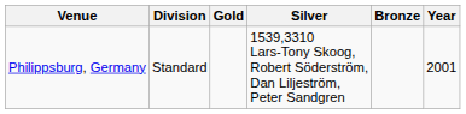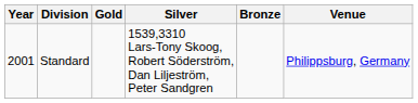 <table class="wikitable sortable" style="text-align: left;">
 <tr>
-<th>Venue</th>
+<th>Year</th>
 <th>Division</th>
 <th> Gold</th>
 <th> Silver</th>
 <th> Bronze</th>
-<th>Year</th>
+<th>Venue</th>
 </tr>
 <tr>
-<td><a href='#'>Philippsburg</a>, <a href='#'>Germany</a></td>
+<td>2001</td>
 <td>Standard</td>
 <td></td>
 <td> 1539,3310 <br>Lars-Tony Skoog, <br>Robert Söderström, <br>Dan Liljeström, <br>Peter Sandgren</td>
 <td></td>
-<td>2001</td>
+<td><a href='#'>Philippsburg</a>, <a href='#'>Germany</a></td>
 </tr>
 </table>
